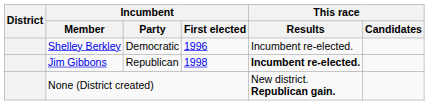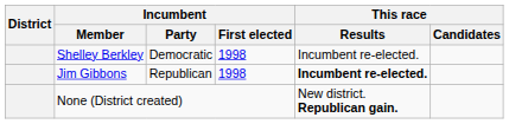 <table class=wikitable>
 <tr>
 <th rowspan=2>District</th>
 <th colspan=3>Incumbent</th>
 <th colspan=2>This race</th>
 </tr>
 <tr>
 <th>Member</th>
 <th>Party</th>
 <th>First elected</th>
 <th>Results</th>
 <th>Candidates</th>
 </tr>
 <tr>
 <th></th>
 <td><a href='#'>Shelley Berkley</a></td>
 <td>Democratic</td>
-<td><a href='#'>1996</a></td>
+<td><a href='#'>1998</a></td>
 <td>Incumbent re-elected.</td>
 <td nowrap></td>
 </tr>
 <tr>
 <th></th>
 <td><a href='#'>Jim Gibbons</a></td>
 <td>Republican</td>
 <td><a href='#'>1998</a></td>
 <td><strong>Incumbent re-elected.</strong></td>
 <td nowrap></td>
 </tr>
 <tr>
 <th></th>
 <td colspan=3>None (District created)</td>
 <td>New district.<br><strong>Republican gain.</strong></td>
 <td nowrap></td>
 </tr>
 </table>
